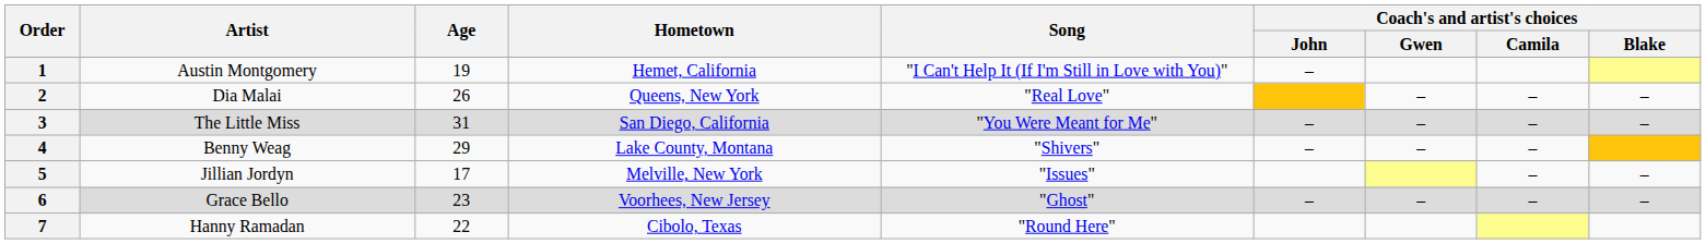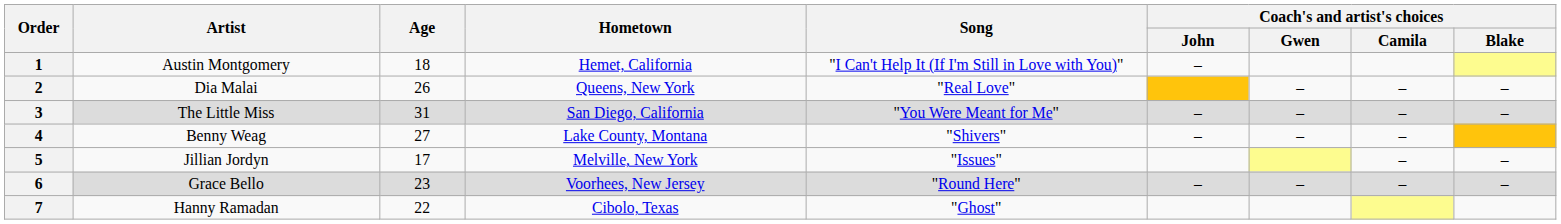 <table class="wikitable" style="text-align:center; line-height:17px; width:100%">
 <tr>
 <th scope="col" rowspan="2" style="width:04%">Order</th>
 <th scope="col" rowspan="2" style="width:18%">Artist</th>
 <th scope="col" rowspan="2" style="width:05%">Age</th>
 <th scope="col" rowspan="2" style="width:20%">Hometown</th>
 <th scope="col" rowspan="2" style="width:20%">Song</th>
 <th scope="col" colspan="4" style="width:24%">Coach's and artist's choices</th>
 </tr>
 <tr>
 <th style="width:06%">John</th>
 <th style="width:06%">Gwen</th>
 <th style="width:06%">Camila</th>
 <th style="width:06%">Blake</th>
 </tr>
 <tr>
 <th scope="row">1</th>
 <td>Austin Montgomery</td>
-<td>19</td>
+<td>18</td>
 <td><a href='#'>Hemet, California</a></td>
 <td>"<a href='#'>I Can't Help It (If I'm Still in Love with You)</a>"</td>
 <td>–</td>
 <td><em></em></td>
 <td><em></em></td>
 <td bgcolor="#fdfc8f"><em></em></td>
 </tr>
 <tr>
 <th scope="row">2</th>
 <td>Dia Malai</td>
 <td>26</td>
 <td><a href='#'>Queens, New York</a></td>
 <td>"<a href='#'>Real Love</a>"</td>
 <td bgcolor="#ffc40c"><em></em></td>
 <td>–</td>
 <td>–</td>
 <td>–</td>
 </tr>
 <tr style="background:#DCDCDC">
 <th scope="row">3</th>
 <td>The Little Miss</td>
 <td>31</td>
 <td><a href='#'>San Diego, California</a></td>
 <td>"<a href='#'>You Were Meant for Me</a>"</td>
 <td>–</td>
 <td>–</td>
 <td>–</td>
 <td>–</td>
 </tr>
 <tr>
 <th scope="row">4</th>
 <td>Benny Weag</td>
-<td>29</td>
+<td>27</td>
 <td><a href='#'>Lake County, Montana</a></td>
 <td>"<a href='#'>Shivers</a>"</td>
 <td>–</td>
 <td>–</td>
 <td>–</td>
 <td bgcolor="#ffc40c"><em></em></td>
 </tr>
 <tr>
 <th scope="row">5</th>
 <td>Jillian Jordyn</td>
 <td>17</td>
 <td><a href='#'>Melville, New York</a></td>
 <td>"<a href='#'>Issues</a>"</td>
 <td><em></em></td>
 <td bgcolor="#fdfc8f"><em></em></td>
 <td>–</td>
 <td>–</td>
 </tr>
 <tr style="background:#DCDCDC">
 <th scope="row">6</th>
 <td>Grace Bello</td>
 <td>23</td>
 <td><a href='#'>Voorhees, New Jersey</a></td>
-<td>"<a href='#'>Ghost</a>"</td>
+<td>"<a href='#'>Round Here</a>"</td>
 <td>–</td>
 <td>–</td>
 <td>–</td>
 <td>–</td>
 </tr>
 <tr>
 <th scope="row">7</th>
 <td>Hanny Ramadan</td>
 <td>22</td>
 <td><a href='#'>Cibolo, Texas</a></td>
-<td>"<a href='#'>Round Here</a>"</td>
+<td>"<a href='#'>Ghost</a>"</td>
 <td><em></em></td>
 <td><em></em></td>
 <td bgcolor="#fdfc8f"><em></em></td>
 <td><em></em></td>
 </tr>
 </table>
